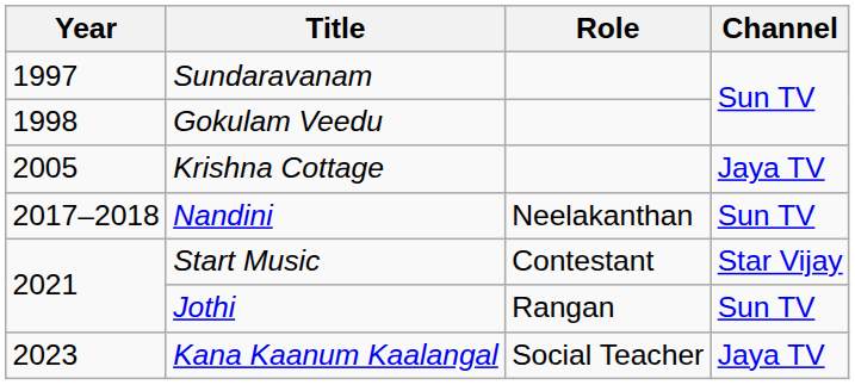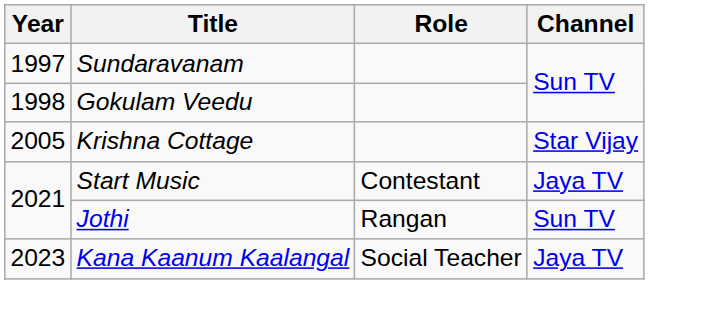 <table class="wikitable">
 <tr>
 <th>Year</th>
 <th>Title</th>
 <th>Role</th>
 <th>Channel</th>
 </tr>
 <tr>
 <td>1997</td>
 <td><em>Sundaravanam</em></td>
 <td></td>
 <td rowspan=2><a href='#'>Sun TV</a></td>
 </tr>
 <tr>
 <td>1998</td>
 <td><em>Gokulam Veedu</em></td>
 <td></td>
 </tr>
 <tr>
 <td>2005</td>
 <td><em>Krishna Cottage</em></td>
 <td></td>
-<td><a href='#'>Jaya TV</a></td>
-</tr>
-<tr>
-<td>2017–2018</td>
-<td><em><a href='#'>Nandini</a></em></td>
-<td>Neelakanthan</td>
-<td><a href='#'>Sun TV</a></td>
+<td><a href='#'>Star Vijay</a></td>
 </tr>
 <tr>
 <td rowspan=2>2021</td>
 <td><em>Start Music</em></td>
 <td>Contestant</td>
-<td><a href='#'>Star Vijay</a></td>
+<td><a href='#'>Jaya TV</a></td>
 </tr>
 <tr>
 <td><em><a href='#'>Jothi</a></em></td>
 <td>Rangan</td>
 <td><a href='#'>Sun TV</a></td>
 </tr>
 <tr>
 <td>2023</td>
 <td><em><a href='#'>Kana Kaanum Kaalangal</a></em></td>
 <td>Social Teacher</td>
 <td><a href='#'>Jaya TV</a></td>
 </tr>
 </table>
